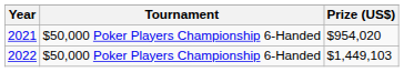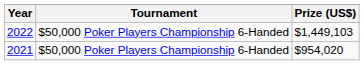 <table class="wikitable" border="1">
 <tr>
 </tr>
 <tr>
 <th>Year</th>
 <th>Tournament</th>
 <th>Prize (US$)</th>
 </tr>
 <tr>
+<td><a href='#'>2022</a></td>
+<td>$50,000 <a href='#'>Poker Players Championship</a> 6-Handed</td>
+<td>$1,449,103</td>
+</tr>
+<tr>
 <td><a href='#'>2021</a></td>
 <td>$50,000 <a href='#'>Poker Players Championship</a> 6-Handed</td>
 <td>$954,020</td>
 </tr>
-<tr>
-<td><a href='#'>2022</a></td>
-<td>$50,000 <a href='#'>Poker Players Championship</a> 6-Handed</td>
-<td>$1,449,103</td>
-</tr>
 </table>
